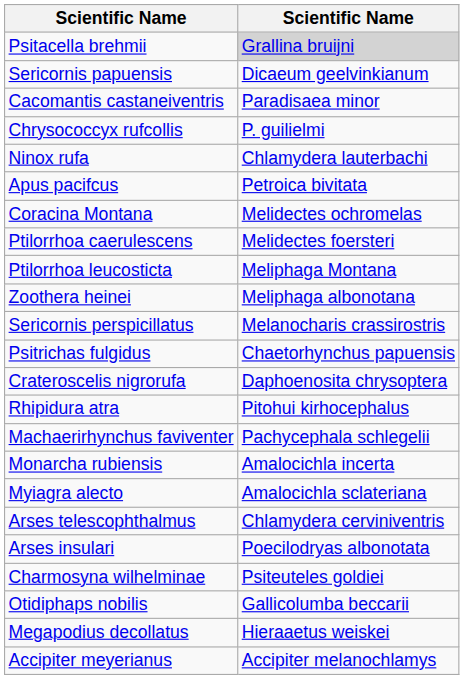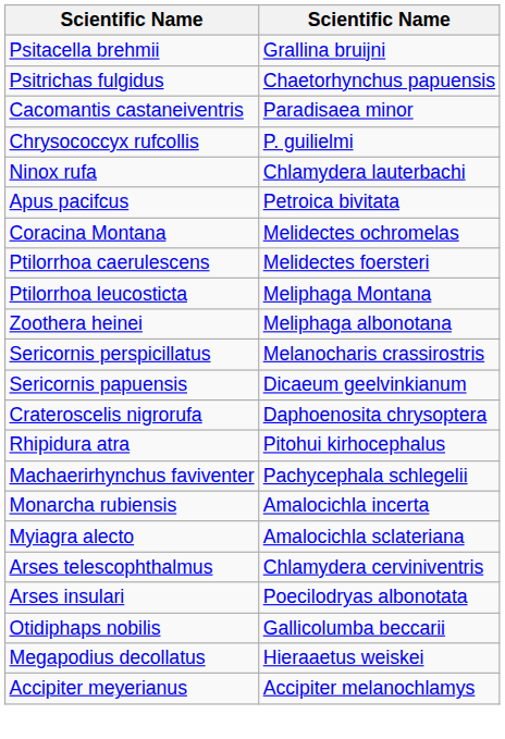 <table class="wikitable mw-collapsible">
 <tr>
 <th>Scientific Name</th>
 <th>Scientific Name</th>
 </tr>
 <tr>
 <td><a href='#'>Psitacella brehmii</a></td>
-<td style="background: lightgrey;"><a href='#'>Grallina bruijni</a></td>
+<td><a href='#'>Grallina bruijni</a></td>
 </tr>
 <tr>
-<td><a href='#'>Sericornis papuensis</a></td>
-<td><a href='#'>Dicaeum geelvinkianum</a></td>
+<td><a href='#'>Psitrichas fulgidus</a></td>
+<td><a href='#'>Chaetorhynchus papuensis</a></td>
 </tr>
 <tr>
 <td><a href='#'>Cacomantis castaneiventris</a></td>
 <td><a href='#'>Paradisaea minor</a></td>
 </tr>
 <tr>
 <td><a href='#'>Chrysococcyx rufcollis</a></td>
 <td><a href='#'>P. guilielmi</a></td>
 </tr>
 <tr>
 <td><a href='#'>Ninox rufa</a></td>
 <td><a href='#'>Chlamydera lauterbachi</a></td>
 </tr>
 <tr>
 <td><a href='#'>Apus pacifcus</a></td>
 <td><a href='#'>Petroica bivitata</a></td>
 </tr>
 <tr>
 <td><a href='#'>Coracina Montana</a></td>
 <td><a href='#'>Melidectes ochromelas</a></td>
 </tr>
 <tr>
 <td><a href='#'>Ptilorrhoa caerulescens</a></td>
 <td><a href='#'>Melidectes foersteri</a></td>
 </tr>
 <tr>
 <td><a href='#'>Ptilorrhoa leucosticta</a></td>
 <td><a href='#'>Meliphaga Montana</a></td>
 </tr>
 <tr>
 <td><a href='#'>Zoothera heinei</a></td>
 <td><a href='#'>Meliphaga albonotana</a></td>
 </tr>
 <tr>
 <td><a href='#'>Sericornis perspicillatus</a></td>
 <td><a href='#'>Melanocharis crassirostris</a></td>
 </tr>
 <tr>
-<td><a href='#'>Psitrichas fulgidus</a></td>
-<td><a href='#'>Chaetorhynchus papuensis</a></td>
+<td><a href='#'>Sericornis papuensis</a></td>
+<td><a href='#'>Dicaeum geelvinkianum</a></td>
 </tr>
 <tr>
 <td><a href='#'>Crateroscelis nigrorufa</a></td>
 <td><a href='#'>Daphoenosita chrysoptera</a></td>
 </tr>
 <tr>
 <td><a href='#'>Rhipidura atra</a></td>
 <td><a href='#'>Pitohui kirhocephalus</a></td>
 </tr>
 <tr>
 <td><a href='#'>Machaerirhynchus faviventer</a></td>
 <td><a href='#'>Pachycephala schlegelii</a></td>
 </tr>
 <tr>
 <td><a href='#'>Monarcha rubiensis</a></td>
 <td><a href='#'>Amalocichla incerta</a></td>
 </tr>
 <tr>
 <td><a href='#'>Myiagra alecto</a></td>
 <td><a href='#'>Amalocichla sclateriana</a></td>
 </tr>
 <tr>
 <td><a href='#'>Arses telescophthalmus</a></td>
 <td><a href='#'>Chlamydera cerviniventris</a></td>
 </tr>
 <tr>
 <td><a href='#'>Arses insulari</a></td>
 <td><a href='#'>Poecilodryas albonotata</a></td>
 </tr>
 <tr>
-<td><a href='#'>Charmosyna wilhelminae</a></td>
-<td><a href='#'>Psiteuteles goldiei</a></td>
-</tr>
-<tr>
 <td><a href='#'>Otidiphaps nobilis</a></td>
 <td><a href='#'>Gallicolumba beccarii</a></td>
 </tr>
 <tr>
 <td><a href='#'>Megapodius decollatus</a></td>
 <td><a href='#'>Hieraaetus weiskei</a></td>
 </tr>
 <tr>
 <td><a href='#'>Accipiter meyerianus</a></td>
 <td><a href='#'>Accipiter melanochlamys</a></td>
 </tr>
 </table>
